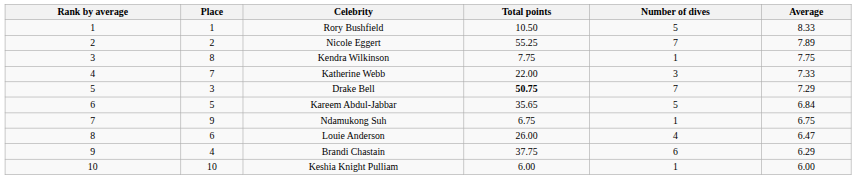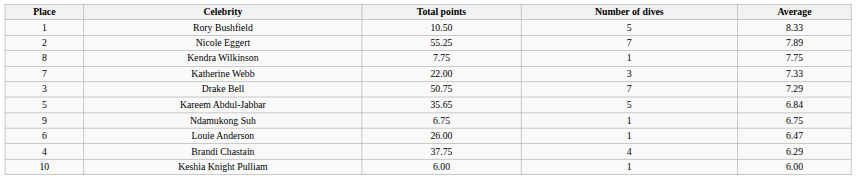 <table class="wikitable sortable"  style="margin:auto; text-align:center; white-space:nowrap; width:70%;">
 <tr>
-<th>Rank by average</th>
 <th>Place</th>
 <th>Celebrity</th>
 <th>Total points</th>
 <th>Number of dives</th>
 <th>Average </th>
 </tr>
 <tr>
 <td>1</td>
-<td>1</td>
 <td>Rory Bushfield</td>
 <td>10.50</td>
 <td>5</td>
 <td>8.33</td>
 </tr>
 <tr>
 <td>2</td>
-<td>2</td>
 <td>Nicole Eggert</td>
 <td>55.25</td>
 <td>7</td>
 <td>7.89</td>
 </tr>
 <tr>
-<td>3</td>
 <td>8</td>
 <td>Kendra Wilkinson</td>
 <td>7.75</td>
 <td>1</td>
 <td>7.75</td>
 </tr>
 <tr>
-<td>4</td>
 <td>7</td>
 <td>Katherine Webb</td>
 <td>22.00</td>
 <td>3</td>
 <td>7.33</td>
 </tr>
 <tr>
-<td>5</td>
 <td>3</td>
 <td>Drake Bell</td>
-<td><strong>50.75</strong></td>
+<td>50.75</td>
 <td>7</td>
 <td>7.29</td>
 </tr>
 <tr>
-<td>6</td>
 <td>5</td>
 <td>Kareem Abdul-Jabbar</td>
 <td>35.65</td>
 <td>5</td>
 <td>6.84</td>
 </tr>
 <tr>
-<td>7</td>
 <td>9</td>
 <td>Ndamukong Suh</td>
 <td>6.75</td>
 <td>1</td>
 <td>6.75</td>
 </tr>
 <tr>
-<td>8</td>
 <td>6</td>
 <td>Louie Anderson</td>
 <td>26.00</td>
-<td>4</td>
+<td>1</td>
 <td>6.47</td>
 </tr>
 <tr>
-<td>9</td>
 <td>4</td>
 <td>Brandi Chastain</td>
 <td>37.75</td>
-<td>6</td>
+<td>4</td>
 <td>6.29</td>
 </tr>
 <tr>
-<td>10</td>
 <td>10</td>
 <td>Keshia Knight Pulliam</td>
 <td>6.00</td>
 <td>1</td>
 <td>6.00</td>
 </tr>
 </table>
